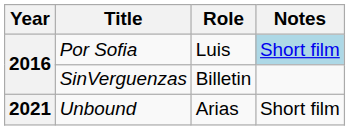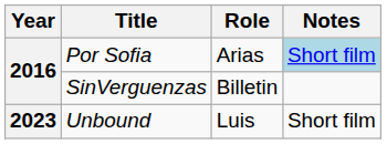 <table class="wikitable plainrowheaders sortable">
 <tr>
 <th scope="col">Year</th>
 <th scope="col">Title</th>
 <th scope="col">Role</th>
 <th scope="col" class="unsortable">Notes</th>
 </tr>
 <tr>
 <th rowspan="2" scope="row">2016</th>
 <td><em>Por Sofia</em></td>
-<td>Luis</td>
+<td>Arias</td>
 <td style="background: lightblue;"><a href='#'>Short film</a></td>
 </tr>
 <tr>
 <td><em>SinVerguenzas</em></td>
 <td>Billetin</td>
 <td></td>
 </tr>
 <tr>
-<th scope="row">2021</th>
+<th scope="row">2023</th>
 <td><em>Unbound</em></td>
-<td>Arias</td>
+<td>Luis</td>
 <td>Short film</td>
 </tr>
 </table>
